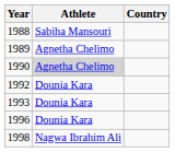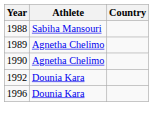 <table class="wikitable sortable">
 <tr>
 <th>Year</th>
 <th>Athlete</th>
 <th>Country</th>
 </tr>
 <tr>
 <td>1988</td>
 <td><a href='#'>Sabiha Mansouri</a></td>
 <td></td>
 </tr>
 <tr>
 <td>1989</td>
 <td><a href='#'>Agnetha Chelimo</a></td>
 <td></td>
 </tr>
 <tr>
 <td>1990</td>
-<td style="background: lightgrey;"><a href='#'>Agnetha Chelimo</a></td>
+<td><a href='#'>Agnetha Chelimo</a></td>
 <td></td>
 </tr>
 <tr>
 <td>1992</td>
 <td><a href='#'>Dounia Kara</a></td>
 <td></td>
 </tr>
 <tr>
-<td>1993</td>
-<td><a href='#'>Dounia Kara</a></td>
-<td></td>
-</tr>
-<tr>
 <td>1996</td>
 <td><a href='#'>Dounia Kara</a></td>
 <td></td>
 </tr>
-<tr>
-<td>1998</td>
-<td><a href='#'>Nagwa Ibrahim Ali</a></td>
-<td></td>
-</tr>
 </table>
